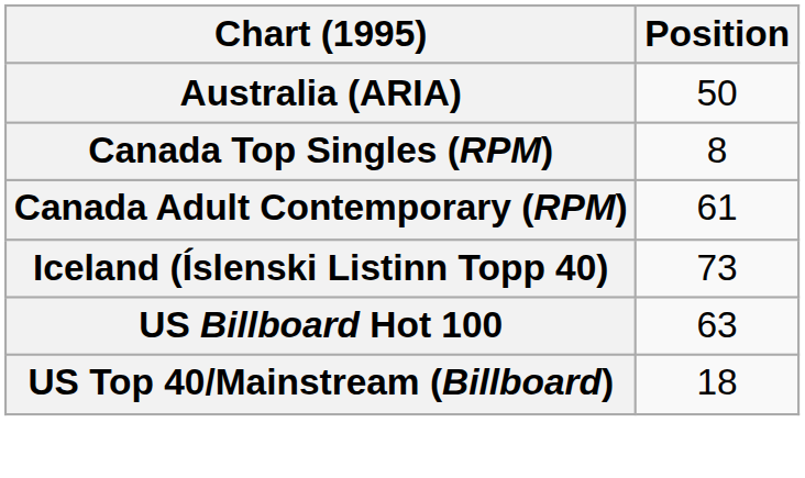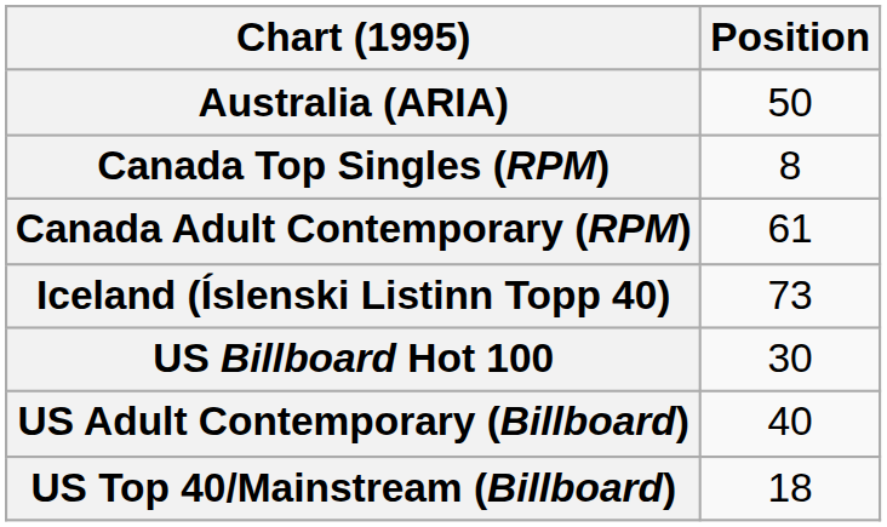 <table class="wikitable sortable plainrowheaders" style="text-align:center">
 <tr>
 <th scope="col">Chart (1995)</th>
 <th scope="col">Position</th>
 </tr>
 <tr>
 <th scope="row">Australia (ARIA)</th>
 <td>50</td>
 </tr>
 <tr>
 <th scope="row">Canada Top Singles (<em>RPM</em>)</th>
 <td>8</td>
 </tr>
 <tr>
 <th scope="row">Canada Adult Contemporary (<em>RPM</em>)</th>
 <td>61</td>
 </tr>
 <tr>
 <th scope="row">Iceland (Íslenski Listinn Topp 40)</th>
 <td>73</td>
 </tr>
 <tr>
 <th scope="row">US <em>Billboard</em> Hot 100</th>
-<td>63</td>
+<td>30</td>
+</tr>
+<tr>
+<th scope="row">US Adult Contemporary (<em>Billboard</em>)</th>
+<td>40</td>
 </tr>
 <tr>
 <th scope="row">US Top 40/Mainstream (<em>Billboard</em>)</th>
 <td>18</td>
 </tr>
 </table>
